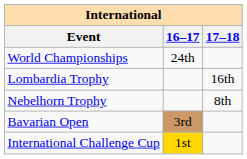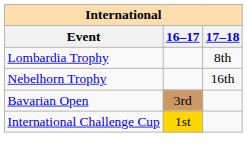 <table class="wikitable" style="text-align:center">
 <tr>
 <th style="background-color: #ffdead; " colspan=3 align=center>International</th>
 </tr>
 <tr>
 <th>Event</th>
 <th><a href='#'>16–17</a></th>
 <th><a href='#'>17–18</a></th>
 </tr>
 <tr>
-<td align=left><a href='#'>World Championships</a></td>
-<td>24th</td>
-<td></td>
-</tr>
-<tr>
 <td align=left> <a href='#'>Lombardia Trophy</a></td>
 <td></td>
-<td>16th</td>
+<td>8th</td>
 </tr>
 <tr>
 <td align=left> <a href='#'>Nebelhorn Trophy</a></td>
 <td></td>
-<td>8th</td>
+<td>16th</td>
 </tr>
 <tr>
 <td align=left><a href='#'>Bavarian Open</a></td>
 <td bgcolor=cc9966>3rd</td>
 <td></td>
 </tr>
 <tr>
 <td align=left><a href='#'>International Challenge Cup</a></td>
 <td bgcolor=gold>1st</td>
 <td></td>
 </tr>
 </table>
